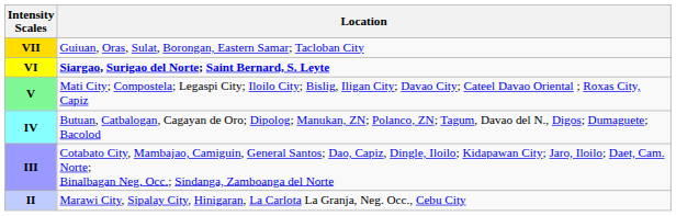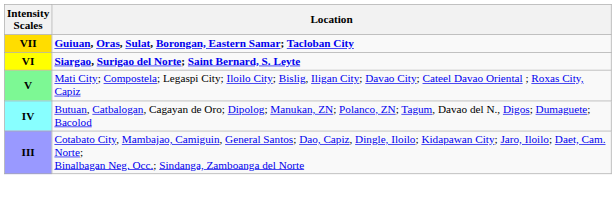 <table class="wikitable">
 <tr>
 <th>Intensity<br>Scales</th>
 <th>Location</th>
 </tr>
 <tr>
 <th style="background-color: #fd0;">VII</th>
-<td><a href='#'>Guiuan</a>, <a href='#'>Oras</a>, <a href='#'>Sulat</a>, <a href='#'>Borongan, Eastern Samar</a>; <a href='#'>Tacloban City</a></td>
+<td><strong><a href='#'>Guiuan</a>, <a href='#'>Oras</a>, <a href='#'>Sulat</a>, <a href='#'>Borongan, Eastern Samar</a>; <a href='#'>Tacloban City</a></strong></td>
 </tr>
 <tr>
 <th style="background-color: #ff0;">VI</th>
 <td><strong><a href='#'>Siargao</a>, <a href='#'>Surigao del Norte</a>; <a href='#'>Saint Bernard, S. Leyte</a></strong></td>
 </tr>
 <tr>
 <th style="background-color: #7df894;">V</th>
 <td><a href='#'>Mati City</a>; <a href='#'>Compostela</a>; Legaspi City; <a href='#'>Iloilo City</a>; <a href='#'>Bislig</a>, <a href='#'>Iligan City</a>; <a href='#'>Davao City</a>; <a href='#'>Cateel Davao Oriental</a> ; <a href='#'>Roxas City, Capiz</a></td>
 </tr>
 <tr>
 <th style="background-color: #8ff;">IV</th>
 <td><a href='#'>Butuan</a>, <a href='#'>Catbalogan</a>, Cagayan de Oro; <a href='#'>Dipolog</a>; <a href='#'>Manukan, ZN</a>; <a href='#'>Polanco, ZN</a>; <a href='#'>Tagum</a>, Davao del N., <a href='#'>Digos</a>; <a href='#'>Dumaguete</a>; <a href='#'>Bacolod</a></td>
 </tr>
 <tr>
 <th style="background-color: #99f;">III</th>
 <td><a href='#'>Cotabato City</a>, <a href='#'>Mambajao, Camiguin</a>, <a href='#'>General Santos</a>; <a href='#'>Dao, Capiz</a>, <a href='#'>Dingle, Iloilo</a>; <a href='#'>Kidapawan City</a>; <a href='#'>Jaro, Iloilo</a>; <a href='#'>Daet, Cam. Norte</a>;<br><a href='#'>Binalbagan Neg. Occ.</a>; <a href='#'>Sindanga, Zamboanga del Norte</a></td>
 </tr>
-<tr>
-<th style="background-color: #bfccff;">II</th>
-<td><a href='#'>Marawi City</a>, <a href='#'>Sipalay City</a>, <a href='#'>Hinigaran</a>, <a href='#'>La Carlota</a> La Granja, Neg. Occ., <a href='#'>Cebu City</a></td>
-</tr>
 </table>
